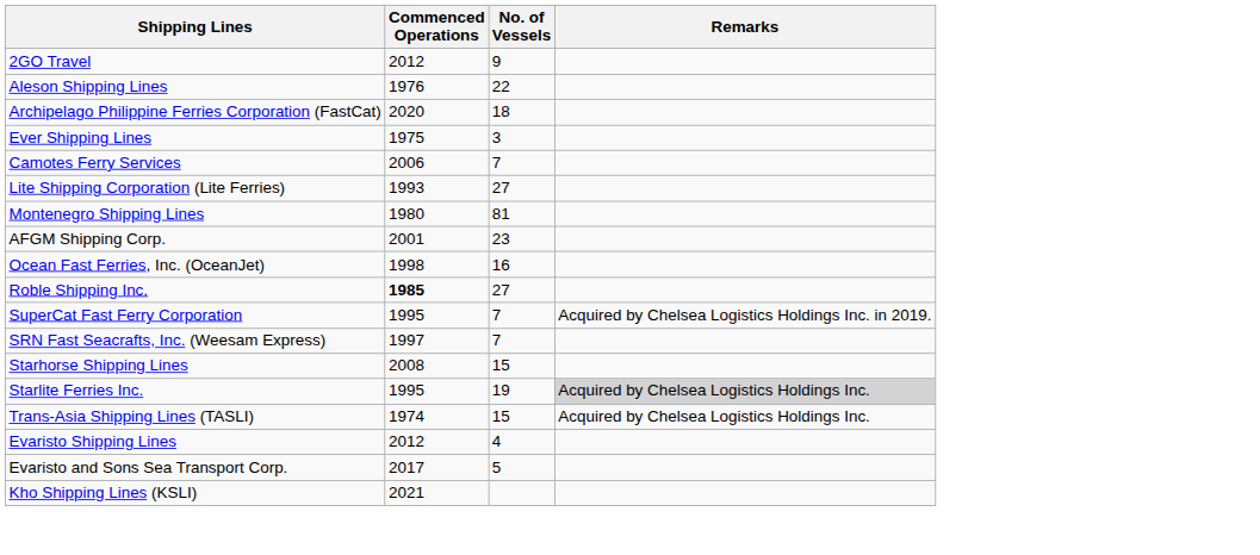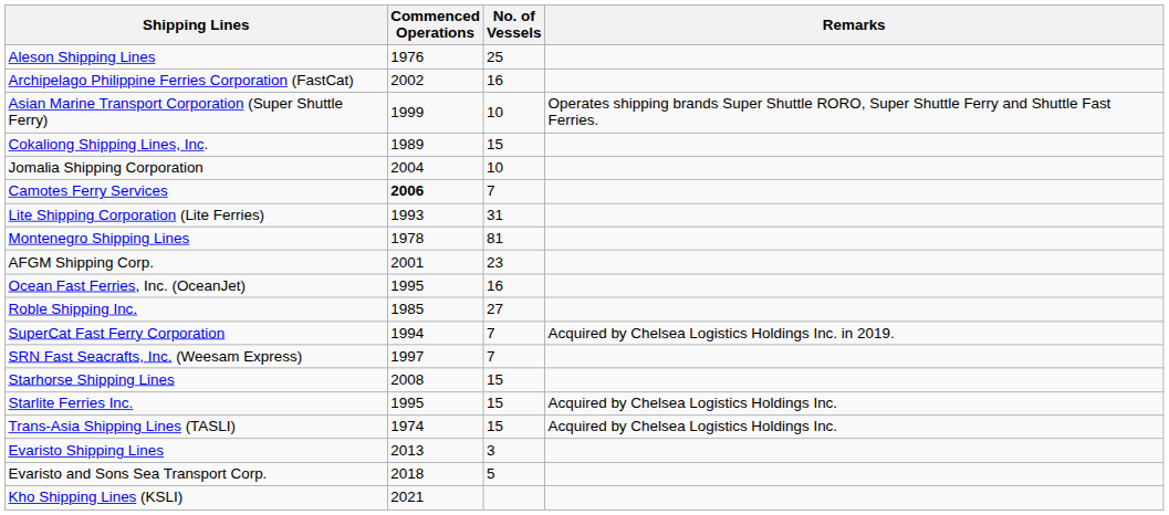 <table class="wikitable sortable">
 <tr valign="middle">
 <th>Shipping Lines</th>
 <th>Commenced<br>Operations</th>
 <th>No. of<br>Vessels</th>
 <th>Remarks</th>
 </tr>
 <tr>
-<td><a href='#'>2GO Travel</a></td>
-<td>2012</td>
-<td>9</td>
-<td></td>
-</tr>
-<tr>
 <td><a href='#'>Aleson Shipping Lines</a></td>
 <td>1976</td>
-<td>22</td>
+<td>25</td>
 <td></td>
 </tr>
 <tr>
 <td><a href='#'>Archipelago Philippine Ferries Corporation</a> (FastCat)</td>
-<td>2020</td>
-<td>18</td>
+<td>2002</td>
+<td>16</td>
 <td></td>
 </tr>
 <tr>
-<td><a href='#'>Ever Shipping Lines</a></td>
-<td>1975</td>
-<td>3</td>
+<td><a href='#'>Asian Marine Transport Corporation</a> (Super Shuttle Ferry)</td>
+<td>1999</td>
+<td>10</td>
+<td>Operates shipping brands Super Shuttle RORO, Super Shuttle Ferry and Shuttle Fast Ferries.</td>
+</tr>
+<tr>
+<td><a href='#'>Cokaliong Shipping Lines, Inc</a>.</td>
+<td>1989</td>
+<td>15</td>
+<td></td>
+</tr>
+<tr>
+<td>Jomalia Shipping Corporation</td>
+<td>2004</td>
+<td>10</td>
 <td></td>
 </tr>
 <tr>
 <td><a href='#'>Camotes Ferry Services</a></td>
-<td>2006</td>
+<td><strong>2006</strong></td>
 <td>7</td>
 <td></td>
 </tr>
 <tr>
 <td><a href='#'>Lite Shipping Corporation</a> (Lite Ferries)</td>
 <td>1993</td>
-<td>27</td>
+<td>31</td>
 <td></td>
 </tr>
 <tr>
 <td><a href='#'>Montenegro Shipping Lines</a></td>
-<td>1980</td>
+<td>1978</td>
 <td>81</td>
 <td></td>
 </tr>
 <tr>
 <td>AFGM Shipping Corp.</td>
 <td>2001</td>
 <td>23</td>
 <td></td>
 </tr>
 <tr>
 <td OceanJet Fast Ferries><a href='#'>Ocean Fast Ferries</a>, Inc. (OceanJet)</td>
-<td>1998</td>
+<td>1995</td>
 <td>16</td>
 <td></td>
 </tr>
 <tr>
 <td><a href='#'>Roble Shipping Inc.</a></td>
-<td><strong>1985</strong></td>
+<td>1985</td>
 <td>27</td>
 <td></td>
 </tr>
 <tr>
 <td><a href='#'>SuperCat Fast Ferry Corporation</a></td>
-<td>1995</td>
+<td>1994</td>
 <td>7</td>
 <td>Acquired by Chelsea Logistics Holdings Inc. in 2019.</td>
 </tr>
 <tr>
 <td><a href='#'>SRN Fast Seacrafts, Inc.</a> (Weesam Express)</td>
 <td>1997</td>
 <td>7</td>
 <td></td>
 </tr>
 <tr>
 <td><a href='#'>Starhorse Shipping Lines</a></td>
 <td>2008</td>
 <td>15</td>
 <td></td>
 </tr>
 <tr>
 <td><a href='#'>Starlite Ferries Inc.</a></td>
 <td>1995</td>
-<td>19</td>
-<td style="background: lightgrey;">Acquired by Chelsea Logistics Holdings Inc.</td>
+<td>15</td>
+<td>Acquired by Chelsea Logistics Holdings Inc.</td>
 </tr>
 <tr>
 <td><a href='#'>Trans-Asia Shipping Lines</a> (TASLI)</td>
 <td>1974</td>
 <td>15</td>
 <td>Acquired by Chelsea Logistics Holdings Inc.</td>
 </tr>
 <tr>
 <td><a href='#'>Evaristo Shipping Lines</a></td>
-<td>2012</td>
-<td>4</td>
+<td>2013</td>
+<td>3</td>
 <td></td>
 </tr>
 <tr>
 <td>Evaristo and Sons Sea Transport Corp.</td>
-<td>2017</td>
+<td>2018</td>
 <td>5</td>
 <td></td>
 </tr>
 <tr>
 <td><a href='#'>Kho Shipping Lines</a> (KSLI)</td>
 <td>2021</td>
 <td></td>
 </tr>
 </table>
